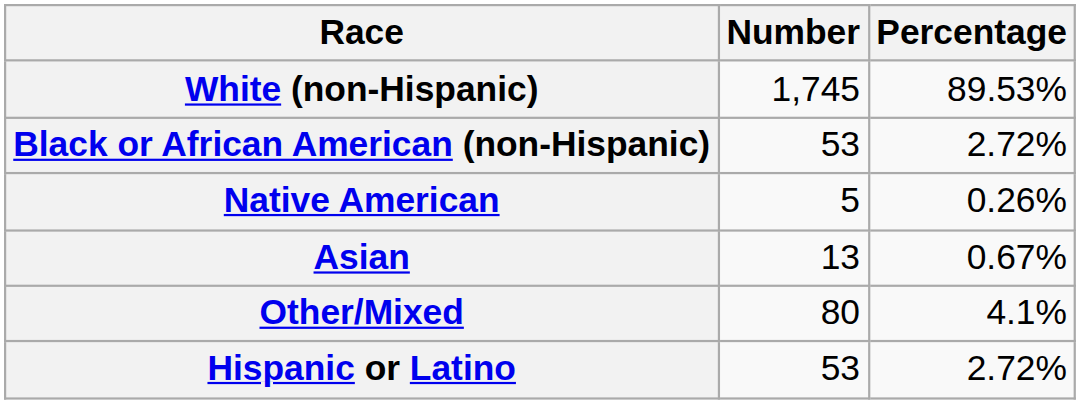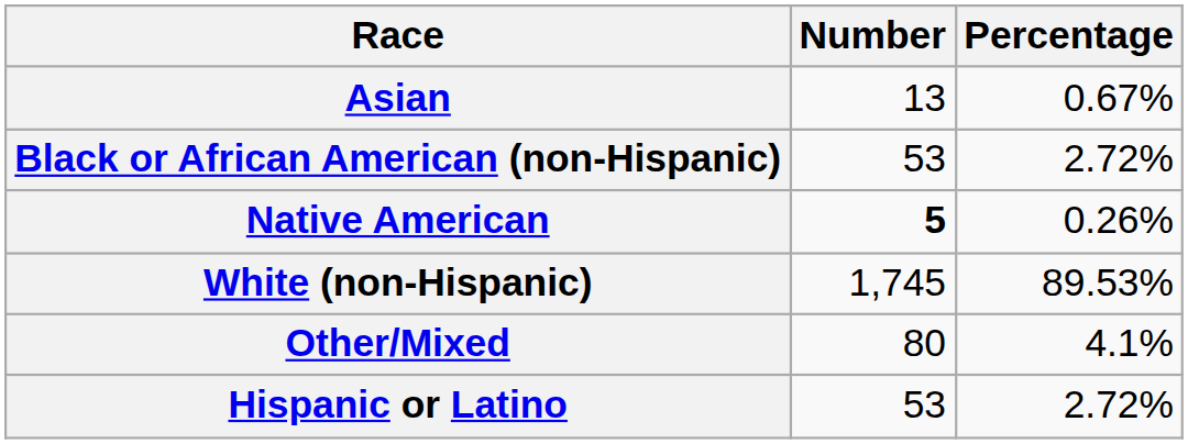 <table class="wikitable" style="text-align:right">
 <tr>
 <th scope="col">Race</th>
 <th scope="col">Number</th>
 <th scope="col">Percentage</th>
 </tr>
 <tr>
-<th scope="row"><a href='#'>White</a> (non-Hispanic)</th>
-<td>1,745</td>
-<td>89.53%</td>
+<th scope="row"><a href='#'>Asian</a></th>
+<td>13</td>
+<td>0.67%</td>
 </tr>
 <tr>
 <th scope="row"><a href='#'>Black or African American</a> (non-Hispanic)</th>
 <td>53</td>
 <td>2.72%</td>
 </tr>
 <tr>
 <th scope="row"><a href='#'>Native American</a></th>
-<td>5</td>
+<td><strong>5</strong></td>
 <td>0.26%</td>
 </tr>
 <tr>
-<th scope="row"><a href='#'>Asian</a></th>
-<td>13</td>
-<td>0.67%</td>
+<th scope="row"><a href='#'>White</a> (non-Hispanic)</th>
+<td>1,745</td>
+<td>89.53%</td>
 </tr>
 <tr>
 <th scope="row"><a href='#'>Other/Mixed</a></th>
 <td>80</td>
 <td>4.1%</td>
 </tr>
 <tr>
 <th scope="row"><a href='#'>Hispanic</a> or <a href='#'>Latino</a></th>
 <td>53</td>
 <td>2.72%</td>
 </tr>
 </table>
